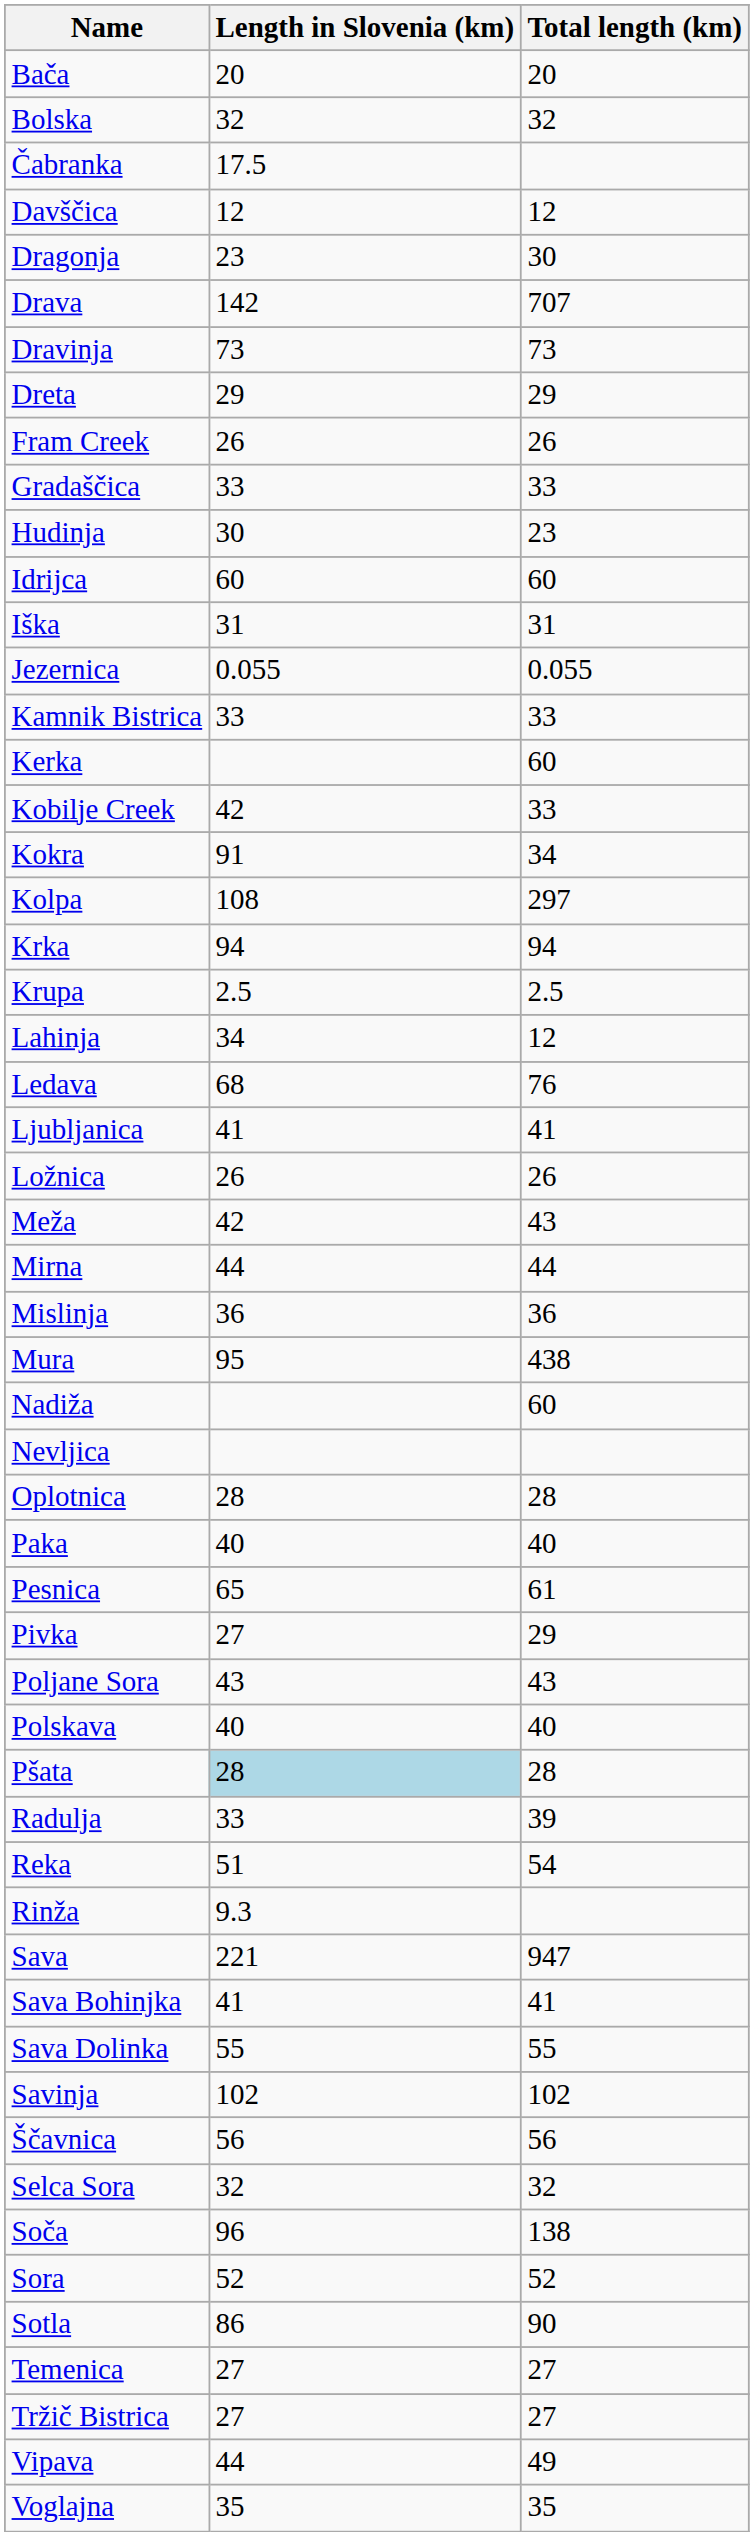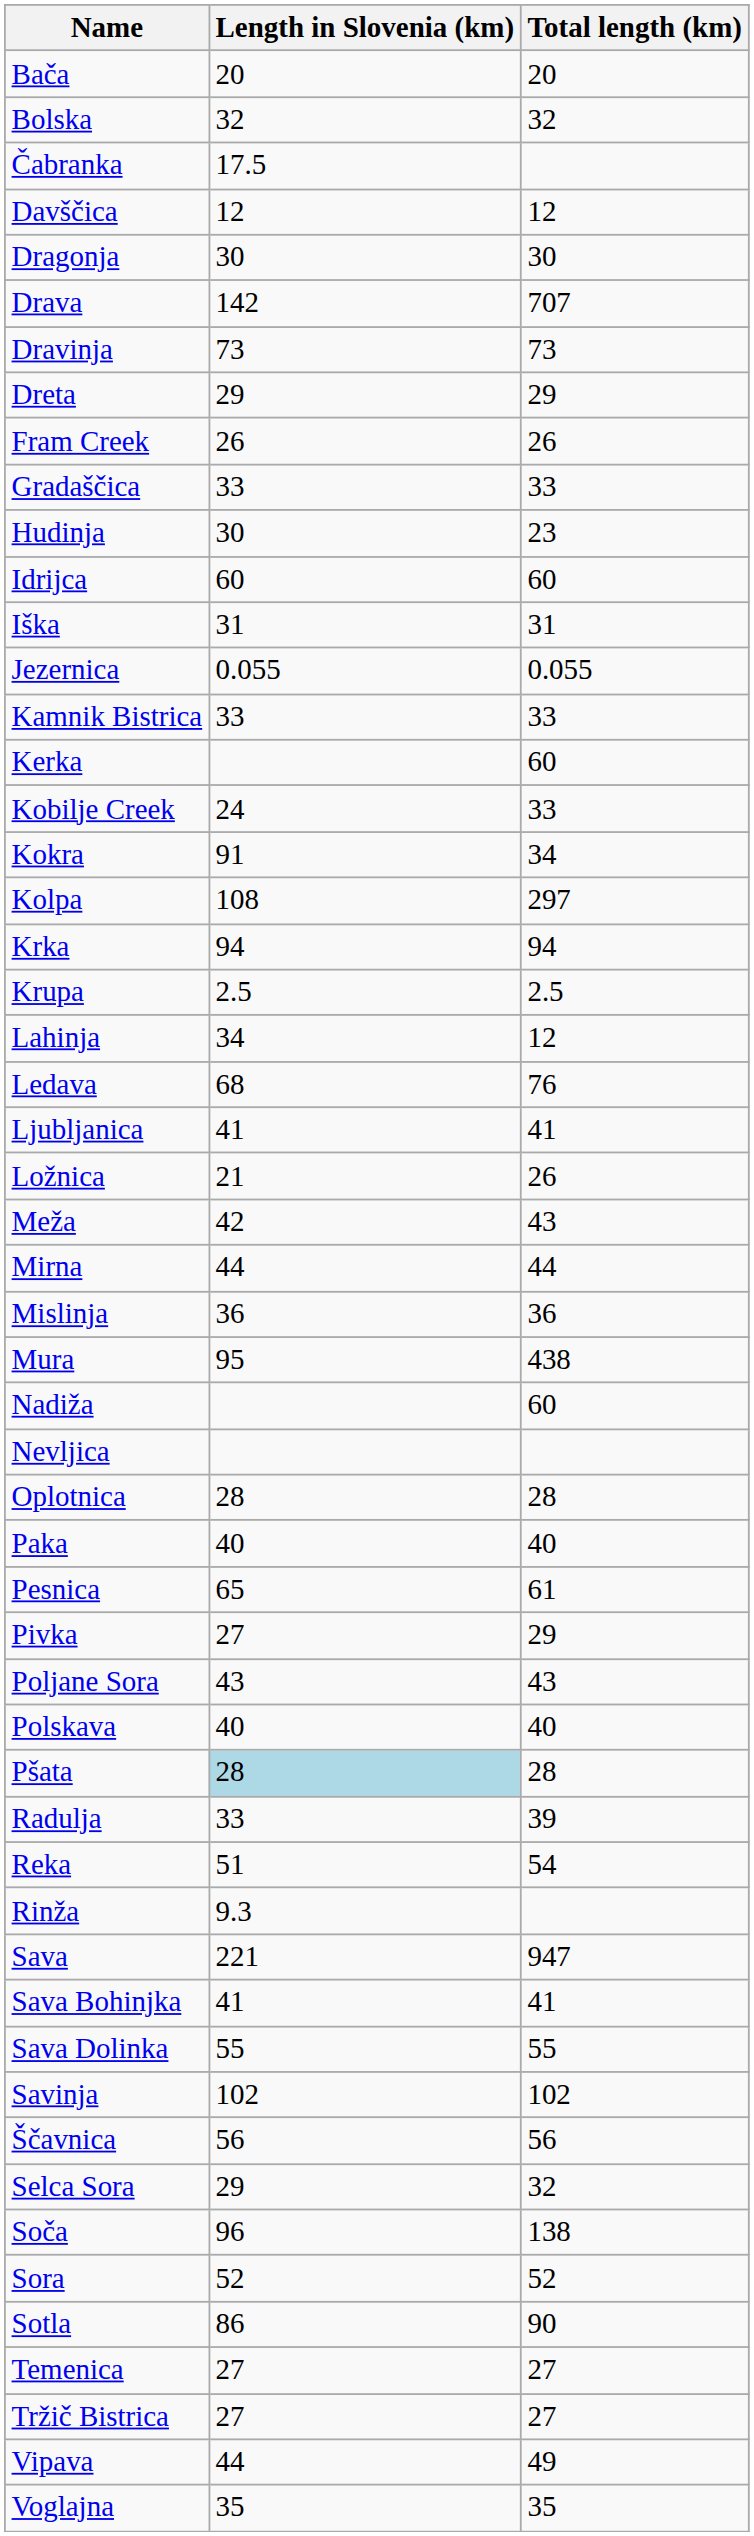 <table class="wikitable sortable">
 <tr>
 <th align=left>Name</th>
 <th>Length in Slovenia (km)</th>
 <th>Total length (km)</th>
 </tr>
 <tr>
 <td><a href='#'>Bača</a></td>
 <td align=left>20</td>
 <td>20</td>
 </tr>
 <tr>
 <td><a href='#'>Bolska</a></td>
 <td align=left>32</td>
 <td>32</td>
 </tr>
 <tr>
 <td><a href='#'>Čabranka</a></td>
 <td align=left>17.5</td>
 <td></td>
 </tr>
 <tr>
 <td><a href='#'>Davščica</a></td>
 <td align=left>12</td>
 <td>12</td>
 </tr>
 <tr>
 <td><a href='#'>Dragonja</a></td>
-<td align=left>23</td>
+<td align=left>30</td>
 <td>30</td>
 </tr>
 <tr>
 <td><a href='#'>Drava</a></td>
 <td align=left>142</td>
 <td>707</td>
 </tr>
 <tr>
 <td><a href='#'>Dravinja</a></td>
 <td align=left>73</td>
 <td>73</td>
 </tr>
 <tr>
 <td><a href='#'>Dreta</a></td>
 <td align=left>29</td>
 <td>29</td>
 </tr>
 <tr>
 <td><a href='#'>Fram Creek</a></td>
 <td align=left>26</td>
 <td>26</td>
 </tr>
 <tr>
 <td><a href='#'>Gradaščica</a></td>
 <td align=left>33</td>
 <td>33</td>
 </tr>
 <tr>
 <td><a href='#'>Hudinja</a></td>
 <td align=left>30</td>
 <td>23</td>
 </tr>
 <tr>
 <td><a href='#'>Idrijca</a></td>
 <td align=left>60</td>
 <td>60</td>
 </tr>
 <tr>
 <td><a href='#'>Iška</a></td>
 <td align=left>31</td>
 <td>31</td>
 </tr>
 <tr>
 <td><a href='#'>Jezernica</a></td>
 <td align=left>0.055</td>
 <td>0.055</td>
 </tr>
 <tr>
 <td><a href='#'>Kamnik Bistrica</a></td>
 <td align=left>33</td>
 <td>33</td>
 </tr>
 <tr>
 <td><a href='#'>Kerka</a></td>
 <td></td>
 <td>60</td>
 </tr>
 <tr>
 <td><a href='#'>Kobilje Creek</a></td>
-<td align=left>42</td>
+<td align=left>24</td>
 <td>33</td>
 </tr>
 <tr>
 <td><a href='#'>Kokra</a></td>
 <td align=left>91</td>
 <td>34</td>
 </tr>
 <tr>
 <td><a href='#'>Kolpa</a></td>
 <td align=left>108</td>
 <td>297</td>
 </tr>
 <tr>
 <td><a href='#'>Krka</a></td>
 <td align=left>94</td>
 <td>94</td>
 </tr>
 <tr>
 <td><a href='#'>Krupa</a></td>
 <td align=left>2.5</td>
 <td>2.5</td>
 </tr>
 <tr>
 <td><a href='#'>Lahinja</a></td>
 <td align=left>34</td>
 <td>12</td>
 </tr>
 <tr>
 <td><a href='#'>Ledava</a></td>
 <td align=left>68</td>
 <td>76</td>
 </tr>
 <tr>
 <td><a href='#'>Ljubljanica</a></td>
 <td align=left>41</td>
 <td>41</td>
 </tr>
 <tr>
 <td><a href='#'>Ložnica</a></td>
-<td align=left>26</td>
+<td align=left>21</td>
 <td>26</td>
 </tr>
 <tr>
 <td><a href='#'>Meža</a></td>
 <td align=left>42</td>
 <td>43</td>
 </tr>
 <tr>
 <td><a href='#'>Mirna</a></td>
 <td align=left>44</td>
 <td>44</td>
 </tr>
 <tr>
 <td><a href='#'>Mislinja</a></td>
 <td align=left>36</td>
 <td>36</td>
 </tr>
 <tr>
 <td><a href='#'>Mura</a></td>
 <td align=left>95</td>
 <td>438</td>
 </tr>
 <tr>
 <td><a href='#'>Nadiža</a></td>
 <td align=left></td>
 <td>60</td>
 </tr>
 <tr>
 <td><a href='#'>Nevljica</a></td>
 <td></td>
 <td></td>
 </tr>
 <tr>
 <td><a href='#'>Oplotnica</a></td>
 <td align=left>28</td>
 <td>28</td>
 </tr>
 <tr>
 <td><a href='#'>Paka</a></td>
 <td align=left>40</td>
 <td>40</td>
 </tr>
 <tr>
 <td><a href='#'>Pesnica</a></td>
 <td align=left>65</td>
 <td>61</td>
 </tr>
 <tr>
 <td><a href='#'>Pivka</a></td>
 <td align=left>27</td>
 <td>29</td>
 </tr>
 <tr>
 <td><a href='#'>Poljane Sora</a></td>
 <td align=left>43</td>
 <td>43</td>
 </tr>
 <tr>
 <td><a href='#'>Polskava</a></td>
 <td align=left>40</td>
 <td>40</td>
 </tr>
 <tr>
 <td><a href='#'>Pšata</a></td>
 <td align=left style="background: lightblue;">28</td>
 <td>28</td>
 </tr>
 <tr>
 <td><a href='#'>Radulja</a></td>
 <td align=left>33</td>
 <td>39</td>
 </tr>
 <tr>
 <td><a href='#'>Reka</a></td>
 <td align=left>51</td>
 <td>54</td>
 </tr>
 <tr>
 <td><a href='#'>Rinža</a></td>
 <td align=left>9.3</td>
 <td></td>
 </tr>
 <tr>
 <td><a href='#'>Sava</a></td>
 <td align=left>221</td>
 <td>947</td>
 </tr>
 <tr>
 <td><a href='#'>Sava Bohinjka</a></td>
 <td align=left>41</td>
 <td>41</td>
 </tr>
 <tr>
 <td><a href='#'>Sava Dolinka</a></td>
 <td align=left>55</td>
 <td>55</td>
 </tr>
 <tr>
 <td><a href='#'>Savinja</a></td>
 <td align=left>102</td>
 <td>102</td>
 </tr>
 <tr>
 <td><a href='#'>Ščavnica</a></td>
 <td align=left>56</td>
 <td>56</td>
 </tr>
 <tr>
 <td><a href='#'>Selca Sora</a></td>
-<td align=left>32</td>
+<td align=left>29</td>
 <td>32</td>
 </tr>
 <tr>
 <td><a href='#'>Soča</a></td>
 <td align=left>96</td>
 <td>138</td>
 </tr>
 <tr>
 <td><a href='#'>Sora</a></td>
 <td align=left>52</td>
 <td>52</td>
 </tr>
 <tr>
 <td><a href='#'>Sotla</a></td>
 <td align=left>86</td>
 <td>90</td>
 </tr>
 <tr>
 <td><a href='#'>Temenica</a></td>
 <td align=left>27</td>
 <td>27</td>
 </tr>
 <tr>
 <td><a href='#'>Tržič Bistrica</a></td>
 <td align=left>27</td>
 <td>27</td>
 </tr>
 <tr>
 <td><a href='#'>Vipava</a></td>
 <td align=left>44</td>
 <td>49</td>
 </tr>
 <tr>
 <td><a href='#'>Voglajna</a></td>
 <td align=left>35</td>
 <td>35</td>
 </tr>
 </table>
